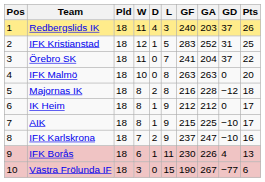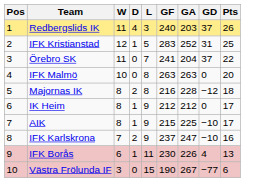 <table class="wikitable">
 <tr>
 <th><span>Pos</span></th>
 <th>Team</th>
-<th><span>Pld</span></th>
 <th><span>W</span></th>
 <th><span>D</span></th>
 <th><span>L</span></th>
 <th><span>GF</span></th>
 <th><span>GA</span></th>
 <th><span>GD</span></th>
 <th><span>Pts</span></th>
 </tr>
 <tr style="background:#ffec8b">
 <td>1</td>
 <td><a href='#'>Redbergslids IK</a></td>
-<td>18</td>
 <td>11</td>
 <td>4</td>
 <td>3</td>
 <td>240</td>
 <td>203</td>
 <td>37</td>
 <td>26</td>
 </tr>
 <tr>
 <td>2</td>
 <td><a href='#'>IFK Kristianstad</a></td>
-<td>18</td>
 <td>12</td>
 <td>1</td>
 <td>5</td>
 <td>283</td>
 <td>252</td>
 <td>31</td>
 <td>25</td>
 </tr>
 <tr>
 <td>3</td>
 <td><a href='#'>Örebro SK</a></td>
-<td>18</td>
 <td>11</td>
 <td>0</td>
 <td>7</td>
 <td>241</td>
 <td>204</td>
 <td>37</td>
 <td>22</td>
 </tr>
 <tr>
 <td>4</td>
 <td><a href='#'>IFK Malmö</a></td>
-<td>18</td>
 <td>10</td>
 <td>0</td>
 <td>8</td>
 <td>263</td>
 <td>263</td>
 <td>0</td>
 <td>20</td>
 </tr>
 <tr>
 <td>5</td>
 <td><a href='#'>Majornas IK</a></td>
-<td>18</td>
 <td>8</td>
 <td>2</td>
 <td>8</td>
 <td>216</td>
 <td>228</td>
 <td>−12</td>
 <td>18</td>
 </tr>
 <tr>
 <td>6</td>
 <td><a href='#'>IK Heim</a></td>
-<td>18</td>
 <td>8</td>
 <td>1</td>
 <td>9</td>
 <td>212</td>
 <td>212</td>
 <td>0</td>
 <td>17</td>
 </tr>
 <tr>
 <td>7</td>
 <td><a href='#'>AIK</a></td>
-<td>18</td>
 <td>8</td>
 <td>1</td>
 <td>9</td>
 <td>215</td>
 <td>225</td>
 <td>−10</td>
 <td>17</td>
 </tr>
 <tr>
 <td>8</td>
 <td><a href='#'>IFK Karlskrona</a></td>
-<td>18</td>
 <td>7</td>
 <td>2</td>
 <td>9</td>
 <td>237</td>
 <td>247</td>
 <td>−10</td>
 <td>16</td>
 </tr>
 <tr align="left" style="background:#f0c4c4;">
 <td>9</td>
 <td><a href='#'>IFK Borås</a></td>
-<td>18</td>
 <td>6</td>
 <td>1</td>
 <td>11</td>
 <td>230</td>
 <td>226</td>
 <td>4</td>
 <td>13</td>
 </tr>
 <tr align="left" style="background:#f0c4c4;">
 <td>10</td>
 <td><a href='#'>Västra Frölunda IF</a></td>
-<td>18</td>
 <td>3</td>
 <td>0</td>
 <td>15</td>
 <td>190</td>
 <td>267</td>
 <td>−77</td>
 <td>6</td>
 </tr>
 </table>
